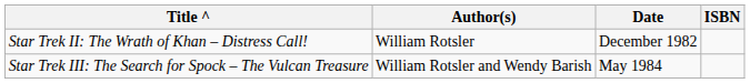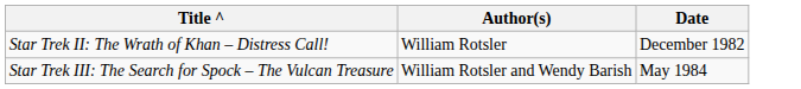 <table class="wikitable">
 <tr>
 <th>Title ^</th>
 <th>Author(s)</th>
 <th>Date</th>
-<th>ISBN</th>
 </tr>
 <tr>
 <td><em>Star Trek II: The Wrath of Khan – Distress Call!</em></td>
 <td>William Rotsler</td>
 <td>December 1982</td>
-<td></td>
 </tr>
 <tr>
 <td><em>Star Trek III: The Search for Spock – The Vulcan Treasure</em></td>
 <td>William Rotsler and Wendy Barish</td>
 <td>May 1984</td>
-<td></td>
 </tr>
 </table>
